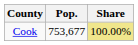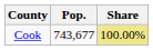 <table class="wikitable sortable" style="text-align:center;">
 <tr>
 <th>County</th>
 <th>Pop.</th>
 <th>Share</th>
 </tr>
 <tr>
 <td><a href='#'>Cook</a></td>
-<td>753,677</td>
+<td>743,677</td>
 <td style="background: khaki;">100.00%</td>
 </tr>
 </table>
